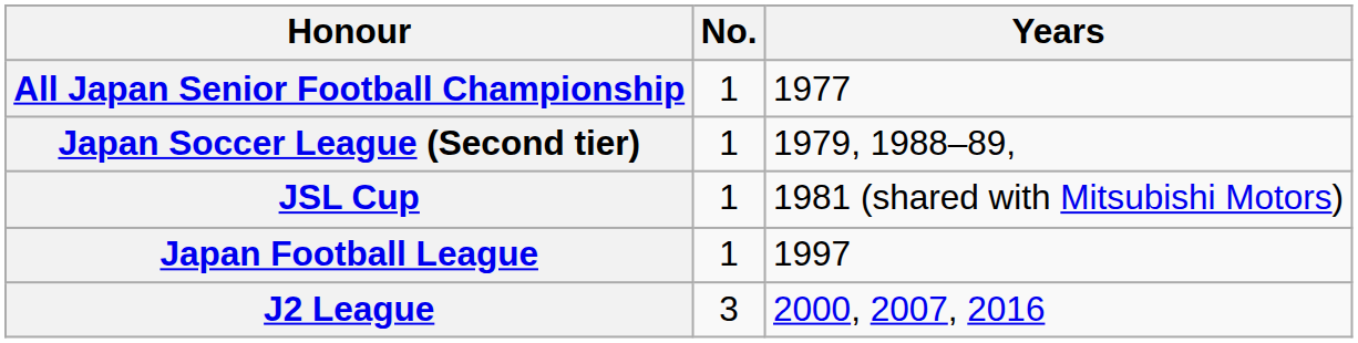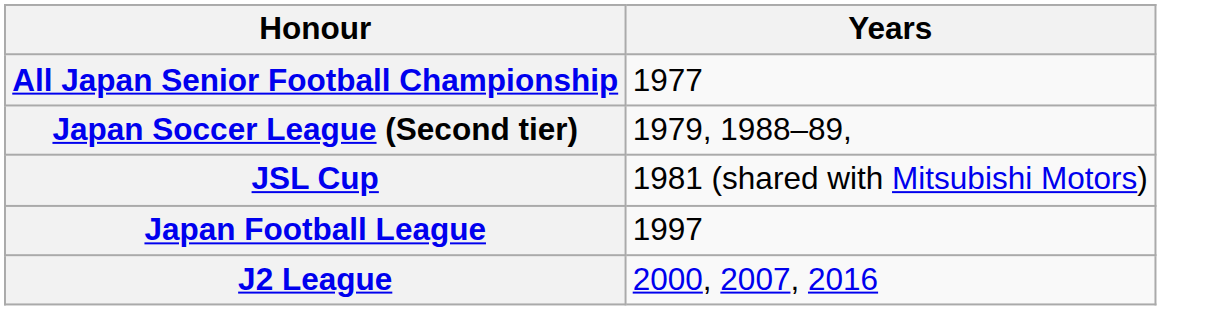 <table class="wikitable">
 <tr>
 <th scope=col>Honour</th>
-<th scope=col>No.</th>
 <th scope=col>Years</th>
 </tr>
 <tr>
 <th scope=row><a href='#'>All Japan Senior Football Championship</a></th>
-<td align="center">1</td>
 <td>1977</td>
 </tr>
 <tr>
 <th scope=row><a href='#'>Japan Soccer League</a> (Second tier)</th>
-<td align="center">1</td>
 <td>1979, 1988–89,</td>
 </tr>
 <tr>
 <th scope=row><a href='#'>JSL Cup</a></th>
-<td align="center">1</td>
 <td>1981 (shared with <a href='#'>Mitsubishi Motors</a>)</td>
 </tr>
 <tr>
 <th scope=row><a href='#'>Japan Football League</a></th>
-<td align="center">1</td>
 <td>1997</td>
 </tr>
 <tr>
 <th scope=row><a href='#'>J2 League</a></th>
-<td align="center">3</td>
 <td><a href='#'>2000</a>, <a href='#'>2007</a>, <a href='#'>2016</a></td>
 </tr>
 </table>
